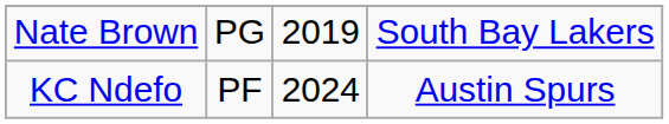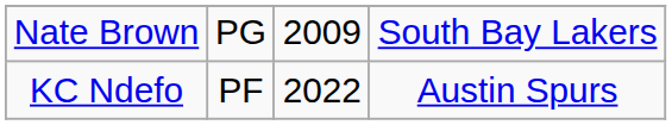 <table class="wikitable">
 <tr>
 </tr>
 <tr align="center">
 <td><a href='#'>Nate Brown</a></td>
 <td>PG</td>
-<td>2019</td>
+<td>2009</td>
 <td><a href='#'>South Bay Lakers</a></td>
 </tr>
 <tr align="center">
 <td><a href='#'>KC Ndefo</a></td>
 <td>PF</td>
-<td>2024</td>
+<td>2022</td>
 <td><a href='#'>Austin Spurs</a></td>
 </tr>
 </table>
